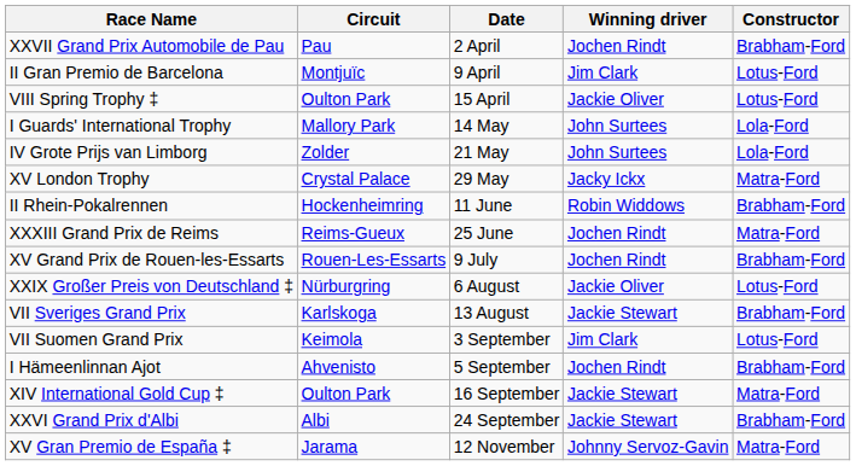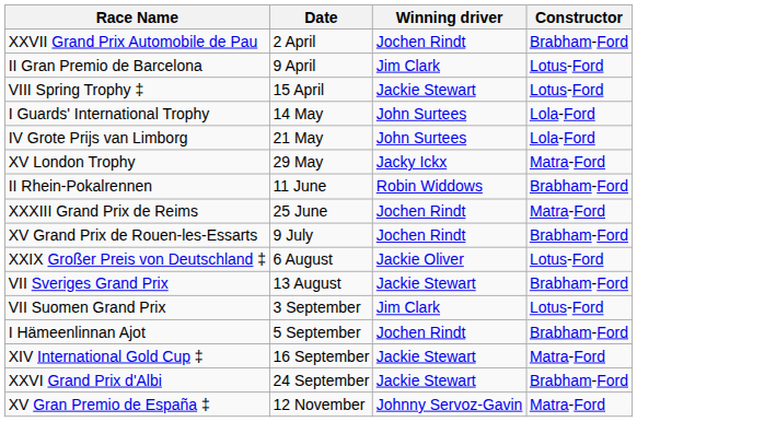 <table class="wikitable" style="font-size:95%">
 <tr>
 <th>Race Name</th>
-<th>Circuit</th>
 <th>Date</th>
 <th>Winning driver</th>
 <th>Constructor</th>
 </tr>
 <tr>
 <td> XXVII <a href='#'>Grand Prix Automobile de Pau</a></td>
-<td><a href='#'>Pau</a></td>
 <td>2 April</td>
 <td> <a href='#'>Jochen Rindt</a></td>
 <td> <a href='#'>Brabham</a>-<a href='#'>Ford</a></td>
 </tr>
 <tr>
 <td> II Gran Premio de Barcelona</td>
-<td><a href='#'>Montjuïc</a></td>
 <td>9 April</td>
 <td> <a href='#'>Jim Clark</a></td>
 <td> <a href='#'>Lotus</a>-<a href='#'>Ford</a></td>
 </tr>
 <tr>
 <td> VIII Spring Trophy ‡</td>
-<td><a href='#'>Oulton Park</a></td>
 <td>15 April</td>
-<td> <a href='#'>Jackie Oliver</a></td>
+<td> <a href='#'>Jackie Stewart</a></td>
 <td> <a href='#'>Lotus</a>-<a href='#'>Ford</a></td>
 </tr>
 <tr>
 <td> I Guards' International Trophy</td>
-<td><a href='#'>Mallory Park</a></td>
 <td>14 May</td>
 <td> <a href='#'>John Surtees</a></td>
 <td> <a href='#'>Lola</a>-<a href='#'>Ford</a></td>
 </tr>
 <tr>
 <td> IV Grote Prijs van Limborg</td>
-<td><a href='#'>Zolder</a></td>
 <td>21 May</td>
 <td> <a href='#'>John Surtees</a></td>
 <td> <a href='#'>Lola</a>-<a href='#'>Ford</a></td>
 </tr>
 <tr>
 <td> XV London Trophy</td>
-<td><a href='#'>Crystal Palace</a></td>
 <td>29 May</td>
 <td> <a href='#'>Jacky Ickx</a></td>
 <td> <a href='#'>Matra</a>-<a href='#'>Ford</a></td>
 </tr>
 <tr>
 <td> II Rhein-Pokalrennen</td>
-<td><a href='#'>Hockenheimring</a></td>
 <td>11 June</td>
 <td> <a href='#'>Robin Widdows</a></td>
 <td> <a href='#'>Brabham</a>-<a href='#'>Ford</a></td>
 </tr>
 <tr>
 <td> XXXIII Grand Prix de Reims</td>
-<td><a href='#'>Reims-Gueux</a></td>
 <td>25 June</td>
 <td> <a href='#'>Jochen Rindt</a></td>
 <td> <a href='#'>Matra</a>-<a href='#'>Ford</a></td>
 </tr>
 <tr>
 <td> XV Grand Prix de Rouen-les-Essarts</td>
-<td><a href='#'>Rouen-Les-Essarts</a></td>
 <td>9 July</td>
 <td> <a href='#'>Jochen Rindt</a></td>
 <td> <a href='#'>Brabham</a>-<a href='#'>Ford</a></td>
 </tr>
 <tr>
 <td> XXIX <a href='#'>Großer Preis von Deutschland</a> ‡</td>
-<td><a href='#'>Nürburgring</a></td>
 <td>6 August</td>
 <td> <a href='#'>Jackie Oliver</a></td>
 <td> <a href='#'>Lotus</a>-<a href='#'>Ford</a></td>
 </tr>
 <tr>
 <td> VII <a href='#'>Sveriges Grand Prix</a></td>
-<td><a href='#'>Karlskoga</a></td>
 <td>13 August</td>
 <td> <a href='#'>Jackie Stewart</a></td>
 <td> <a href='#'>Brabham</a>-<a href='#'>Ford</a></td>
 </tr>
 <tr>
 <td> VII Suomen Grand Prix</td>
-<td><a href='#'>Keimola</a></td>
 <td>3 September</td>
 <td> <a href='#'>Jim Clark</a></td>
 <td> <a href='#'>Lotus</a>-<a href='#'>Ford</a></td>
 </tr>
 <tr>
 <td> I Hämeenlinnan Ajot</td>
-<td><a href='#'>Ahvenisto</a></td>
 <td>5 September</td>
 <td> <a href='#'>Jochen Rindt</a></td>
 <td> <a href='#'>Brabham</a>-<a href='#'>Ford</a></td>
 </tr>
 <tr>
 <td> XIV <a href='#'>International Gold Cup</a> ‡</td>
-<td><a href='#'>Oulton Park</a></td>
 <td>16 September</td>
 <td> <a href='#'>Jackie Stewart</a></td>
 <td> <a href='#'>Matra</a>-<a href='#'>Ford</a></td>
 </tr>
 <tr>
 <td> XXVI <a href='#'>Grand Prix d'Albi</a></td>
-<td><a href='#'>Albi</a></td>
 <td>24 September</td>
 <td> <a href='#'>Jackie Stewart</a></td>
 <td> <a href='#'>Brabham</a>-<a href='#'>Ford</a></td>
 </tr>
 <tr>
 <td> XV <a href='#'>Gran Premio de España</a> ‡</td>
-<td><a href='#'>Jarama</a></td>
 <td>12 November</td>
 <td> <a href='#'>Johnny Servoz-Gavin</a></td>
 <td> <a href='#'>Matra</a>-<a href='#'>Ford</a></td>
 </tr>
 </table>
